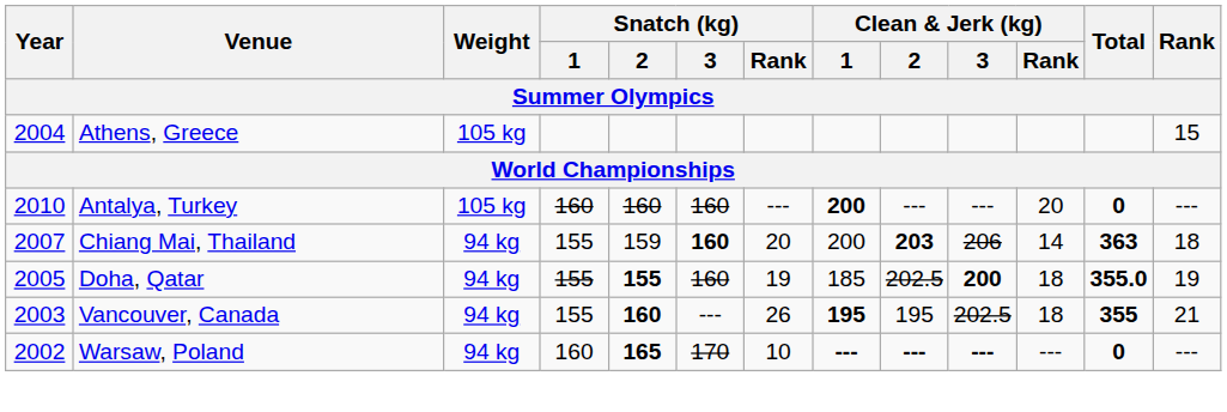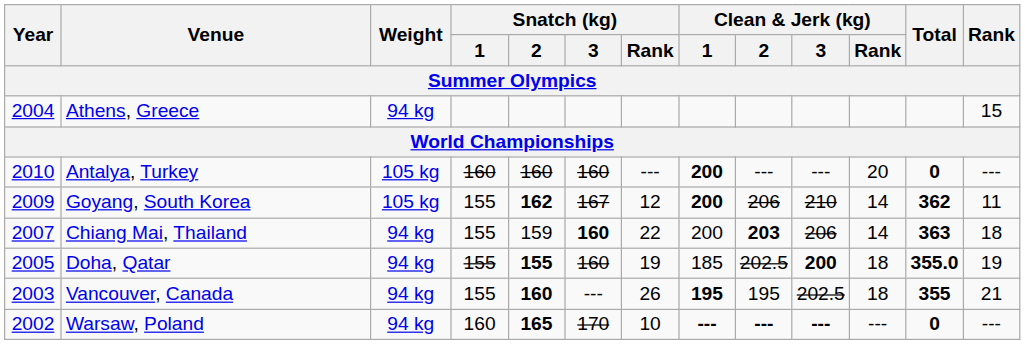 <table class = "wikitable" style="text-align:center;">
 <tr>
 <th rowspan=2 width=40>Year</th>
 <th rowspan=2 width=250>Venue</th>
 <th rowspan=2 width=60>Weight</th>
 <th colspan=4>Snatch (kg)</th>
 <th colspan=4>Clean & Jerk (kg)</th>
 <th rowspan=2 width=40>Total</th>
 <th rowspan=2 width=40>Rank</th>
 </tr>
 <tr>
 <th width=40>1</th>
 <th width=40>2</th>
 <th width=40>3</th>
 <th width=40>Rank</th>
 <th width=40>1</th>
 <th width=40>2</th>
 <th width=40>3</th>
 <th width=40>Rank</th>
 </tr>
 <tr>
 <th colspan=13><a href='#'>Summer Olympics</a></th>
 </tr>
 <tr>
 <td><a href='#'>2004</a></td>
 <td align=left> <a href='#'>Athens</a>, <a href='#'>Greece</a></td>
-<td><a href='#'>105 kg</a></td>
+<td><a href='#'>94 kg</a></td>
 <td></td>
 <td></td>
 <td></td>
 <td></td>
 <td></td>
 <td></td>
 <td></td>
 <td></td>
 <td></td>
 <td>15</td>
 </tr>
 <tr>
 <th colspan=13><a href='#'>World Championships</a></th>
 </tr>
 <tr>
 <td><a href='#'>2010</a></td>
 <td align=left> <a href='#'>Antalya</a>, <a href='#'>Turkey</a></td>
 <td><a href='#'>105 kg</a></td>
 <td><s>160</s></td>
 <td><s>160</s></td>
 <td><s>160</s></td>
 <td>---</td>
 <td><strong>200</strong></td>
 <td>---</td>
 <td>---</td>
 <td>20</td>
 <td><strong>0</strong></td>
 <td>---</td>
 </tr>
 <tr>
+<td><a href='#'>2009</a></td>
+<td align=left> <a href='#'>Goyang</a>, <a href='#'>South Korea</a></td>
+<td><a href='#'>105 kg</a></td>
+<td>155</td>
+<td><strong>162</strong></td>
+<td><s>167</s></td>
+<td>12</td>
+<td><strong>200</strong></td>
+<td><s>206</s></td>
+<td><s>210</s></td>
+<td>14</td>
+<td><strong>362</strong></td>
+<td>11</td>
+</tr>
+<tr>
 <td><a href='#'>2007</a></td>
 <td align=left> <a href='#'>Chiang Mai</a>, <a href='#'>Thailand</a></td>
 <td><a href='#'>94 kg</a></td>
 <td>155</td>
 <td>159</td>
 <td><strong>160</strong></td>
-<td>20</td>
+<td>22</td>
 <td>200</td>
 <td><strong>203</strong></td>
 <td><s>206</s></td>
 <td>14</td>
 <td><strong>363</strong></td>
 <td>18</td>
 </tr>
 <tr>
 <td><a href='#'>2005</a></td>
 <td align=left> <a href='#'>Doha</a>, <a href='#'>Qatar</a></td>
 <td><a href='#'>94 kg</a></td>
 <td><s>155</s></td>
 <td><strong>155</strong></td>
 <td><s>160</s></td>
 <td>19</td>
 <td>185</td>
 <td><s>202.5</s></td>
 <td><strong>200</strong></td>
 <td>18</td>
 <td><strong>355.0</strong></td>
 <td>19</td>
 </tr>
 <tr>
 <td><a href='#'>2003</a></td>
 <td align=left> <a href='#'>Vancouver</a>, <a href='#'>Canada</a></td>
 <td><a href='#'>94 kg</a></td>
 <td>155</td>
 <td><strong>160</strong></td>
 <td>---</td>
 <td>26</td>
 <td><strong>195</strong></td>
 <td>195</td>
 <td><s>202.5</s></td>
 <td>18</td>
 <td><strong>355</strong></td>
 <td>21</td>
 </tr>
 <tr>
 <td><a href='#'>2002</a></td>
 <td align=left> <a href='#'>Warsaw</a>, <a href='#'>Poland</a></td>
 <td><a href='#'>94 kg</a></td>
 <td>160</td>
 <td><strong>165</strong></td>
 <td><s>170</s></td>
 <td>10</td>
 <td><strong>---</strong></td>
 <td><strong>---</strong></td>
 <td><strong>---</strong></td>
 <td>---</td>
 <td><strong>0</strong></td>
 <td>---</td>
 </tr>
 </table>
